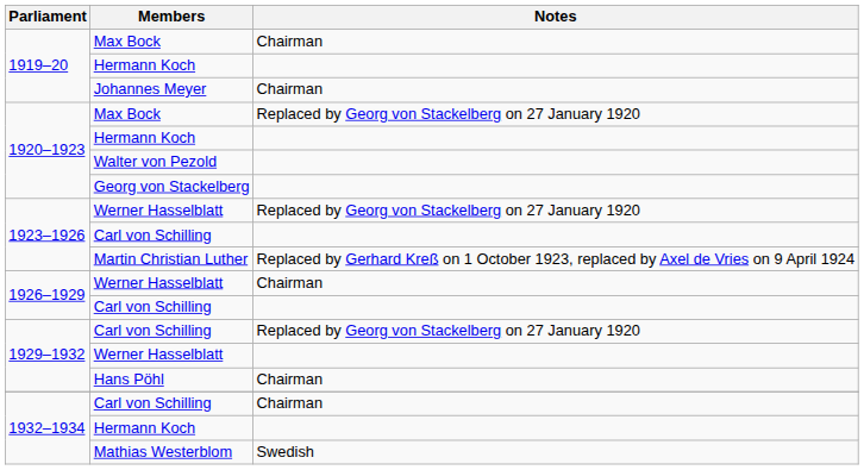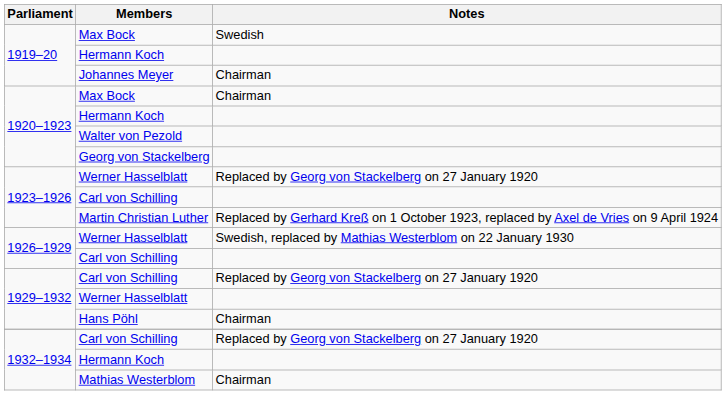 <table class=wikitable>
 <tr>
 <th>Parliament</th>
 <th>Members</th>
 <th>Notes</th>
 </tr>
 <tr>
 <td rowspan=3><a href='#'>1919–20</a></td>
 <td><a href='#'>Max Bock</a></td>
-<td>Chairman</td>
+<td>Swedish</td>
 </tr>
 <tr>
 <td><a href='#'>Hermann Koch</a></td>
 <td></td>
 </tr>
 <tr>
 <td><a href='#'>Johannes Meyer</a></td>
 <td>Chairman</td>
 </tr>
 <tr>
 <td rowspan=4><a href='#'>1920–1923</a></td>
 <td><a href='#'>Max Bock</a></td>
-<td>Replaced by <a href='#'>Georg von Stackelberg</a> on 27 January 1920</td>
+<td>Chairman</td>
 </tr>
 <tr>
 <td><a href='#'>Hermann Koch</a></td>
 <td></td>
 </tr>
 <tr>
 <td><a href='#'>Walter von Pezold</a></td>
 <td></td>
 </tr>
 <tr>
 <td><a href='#'>Georg von Stackelberg</a></td>
 <td></td>
 </tr>
 <tr>
 <td rowspan=3><a href='#'>1923–1926</a></td>
 <td><a href='#'>Werner Hasselblatt</a></td>
 <td>Replaced by <a href='#'>Georg von Stackelberg</a> on 27 January 1920</td>
 </tr>
 <tr>
 <td><a href='#'>Carl von Schilling</a></td>
 <td></td>
 </tr>
 <tr>
 <td><a href='#'>Martin Christian Luther</a></td>
 <td>Replaced by <a href='#'>Gerhard Kreß</a> on 1 October 1923, replaced by <a href='#'>Axel de Vries</a> on 9 April 1924</td>
 </tr>
 <tr>
 <td rowspan=2><a href='#'>1926–1929</a></td>
 <td><a href='#'>Werner Hasselblatt</a></td>
-<td>Chairman</td>
+<td>Swedish, replaced by <a href='#'>Mathias Westerblom</a> on 22 January 1930</td>
 </tr>
 <tr>
 <td><a href='#'>Carl von Schilling</a></td>
 <td></td>
 </tr>
 <tr>
 <td rowspan=3><a href='#'>1929–1932</a></td>
 <td><a href='#'>Carl von Schilling</a></td>
 <td>Replaced by <a href='#'>Georg von Stackelberg</a> on 27 January 1920</td>
 </tr>
 <tr>
 <td><a href='#'>Werner Hasselblatt</a></td>
 <td></td>
 </tr>
 <tr>
 <td><a href='#'>Hans Pöhl</a></td>
 <td>Chairman</td>
 </tr>
 <tr>
 </tr>
 <tr>
 <td rowspan=3><a href='#'>1932–1934</a></td>
 <td><a href='#'>Carl von Schilling</a></td>
-<td>Chairman</td>
+<td>Replaced by <a href='#'>Georg von Stackelberg</a> on 27 January 1920</td>
 </tr>
 <tr>
 <td><a href='#'>Hermann Koch</a></td>
 <td></td>
 </tr>
 <tr>
 <td><a href='#'>Mathias Westerblom</a></td>
-<td>Swedish</td>
+<td>Chairman</td>
 </tr>
 </table>
